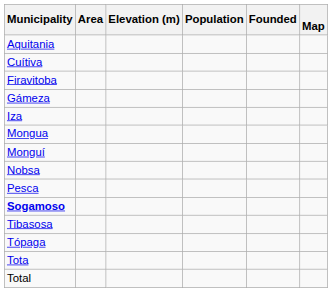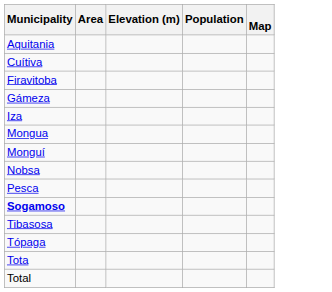 <table class="wikitable sortable mw-collapsible">
 <tr>
 <th>Municipality<br></th>
 <th>Area<br></th>
 <th>Elevation (m)<br></th>
 <th>Population<br></th>
-<th>Founded</th>
 <th><br>Map</th>
 </tr>
 <tr>
 <td><a href='#'>Aquitania</a></td>
-<td></td>
 <td></td>
 <td></td>
 <td></td>
 <td></td>
 </tr>
 <tr>
 <td><a href='#'>Cuítiva</a></td>
 <td></td>
 <td></td>
 <td></td>
 <td></td>
-<td></td>
 </tr>
 <tr>
 <td><a href='#'>Firavitoba</a></td>
-<td></td>
 <td></td>
 <td></td>
 <td></td>
 <td></td>
 </tr>
 <tr>
 <td><a href='#'>Gámeza</a></td>
 <td></td>
 <td></td>
 <td></td>
 <td></td>
-<td></td>
 </tr>
 <tr>
 <td><a href='#'>Iza</a></td>
-<td></td>
 <td></td>
 <td></td>
 <td></td>
 <td></td>
 </tr>
 <tr>
 <td><a href='#'>Mongua</a></td>
 <td></td>
 <td></td>
 <td></td>
 <td></td>
-<td></td>
 </tr>
 <tr>
 <td><a href='#'>Monguí</a></td>
-<td></td>
 <td></td>
 <td></td>
 <td></td>
 <td></td>
 </tr>
 <tr>
 <td><a href='#'>Nobsa</a></td>
 <td></td>
 <td></td>
 <td></td>
 <td></td>
-<td></td>
 </tr>
 <tr>
 <td><a href='#'>Pesca</a></td>
-<td></td>
 <td></td>
 <td></td>
 <td></td>
 <td></td>
 </tr>
 <tr>
 <td><strong><a href='#'>Sogamoso</a></strong></td>
 <td></td>
 <td></td>
 <td></td>
 <td></td>
-<td></td>
 </tr>
 <tr>
 <td><a href='#'>Tibasosa</a></td>
-<td></td>
 <td></td>
 <td></td>
 <td></td>
 <td></td>
 </tr>
 <tr>
 <td><a href='#'>Tópaga</a></td>
 <td></td>
 <td></td>
 <td></td>
 <td></td>
-<td></td>
 </tr>
 <tr>
 <td><a href='#'>Tota</a></td>
-<td></td>
 <td></td>
 <td></td>
 <td></td>
 <td></td>
 </tr>
 <tr>
 <td>Total</td>
 <td></td>
 <td></td>
 <td></td>
 <td></td>
-<td></td>
 </tr>
 </table>
